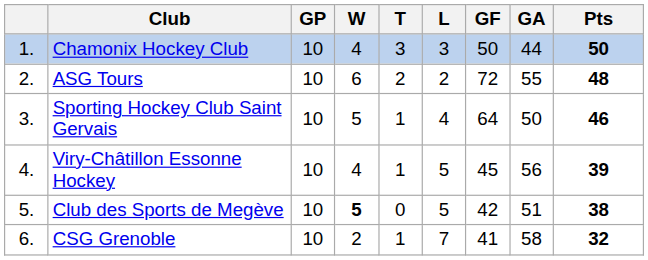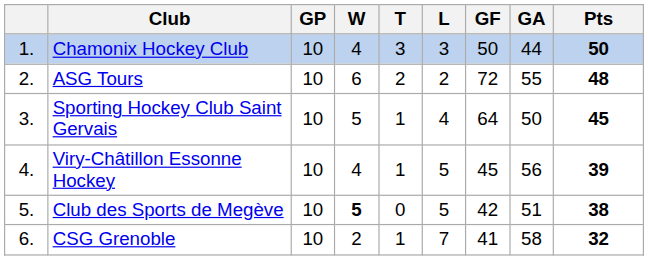 <table class="wikitable">
 <tr>
 <th width="30"></th>
 <th width="200">Club</th>
 <th width="30">GP</th>
 <th width="30">W</th>
 <th width="30">T</th>
 <th width="30">L</th>
 <th width="30">GF</th>
 <th width="30">GA</th>
 <th width="70">Pts</th>
 </tr>
 <tr bgcolor="#BCD2EE" align="center">
 <td>1.</td>
 <td align="left"><a href='#'>Chamonix Hockey Club</a></td>
 <td>10</td>
 <td>4</td>
 <td>3</td>
 <td>3</td>
 <td>50</td>
 <td>44</td>
 <td><strong>50</strong></td>
 </tr>
 <tr bgcolor="#FFFFFF" align="center">
 <td>2.</td>
 <td align="left"><a href='#'>ASG Tours</a></td>
 <td>10</td>
 <td>6</td>
 <td>2</td>
 <td>2</td>
 <td>72</td>
 <td>55</td>
 <td><strong>48</strong></td>
 </tr>
 <tr bgcolor="#FFFFFF" align="center">
 <td>3.</td>
 <td align="left"><a href='#'>Sporting Hockey Club Saint Gervais</a></td>
 <td>10</td>
 <td>5</td>
 <td>1</td>
 <td>4</td>
 <td>64</td>
 <td>50</td>
-<td><strong>46</strong></td>
+<td><strong>45</strong></td>
 </tr>
 <tr bgcolor="#FFFFFF" align="center">
 <td>4.</td>
 <td align="left"><a href='#'>Viry-Châtillon Essonne Hockey</a></td>
 <td>10</td>
 <td>4</td>
 <td>1</td>
 <td>5</td>
 <td>45</td>
 <td>56</td>
 <td><strong>39</strong></td>
 </tr>
 <tr bgcolor="#FFFFFF" align="center">
 <td>5.</td>
 <td align="left"><a href='#'>Club des Sports de Megève</a></td>
 <td>10</td>
 <td><strong>5</strong></td>
 <td>0</td>
 <td>5</td>
 <td>42</td>
 <td>51</td>
 <td><strong>38</strong></td>
 </tr>
 <tr bgcolor="#FFFFFF" align="center">
 <td>6.</td>
 <td align="left"><a href='#'>CSG Grenoble</a></td>
 <td>10</td>
 <td>2</td>
 <td>1</td>
 <td>7</td>
 <td>41</td>
 <td>58</td>
 <td><strong>32</strong></td>
 </tr>
 </table>
